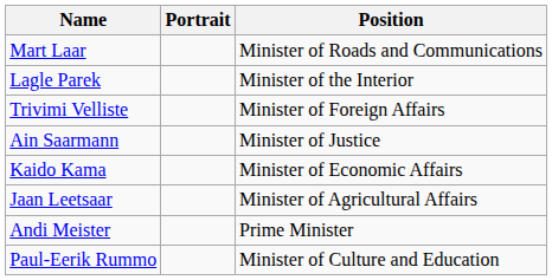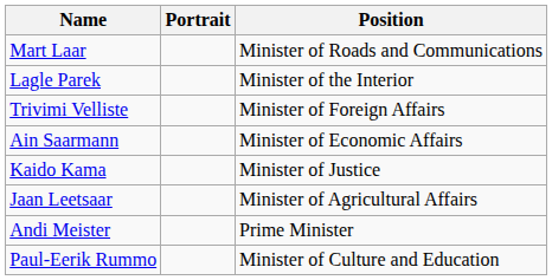 <table class="wikitable">
 <tr>
 <th>Name</th>
 <th>Portrait</th>
 <th>Position</th>
 </tr>
 <tr>
 <td><a href='#'>Mart Laar</a></td>
 <td></td>
 <td>Minister of Roads and Communications</td>
 </tr>
 <tr>
 <td><a href='#'>Lagle Parek</a></td>
 <td></td>
 <td>Minister of the Interior</td>
 </tr>
 <tr>
 <td><a href='#'>Trivimi Velliste</a></td>
 <td></td>
 <td>Minister of Foreign Affairs</td>
 </tr>
 <tr>
 <td><a href='#'>Ain Saarmann</a></td>
 <td></td>
-<td>Minister of Justice</td>
+<td>Minister of Economic Affairs</td>
 </tr>
 <tr>
 <td><a href='#'>Kaido Kama</a></td>
 <td></td>
-<td>Minister of Economic Affairs</td>
+<td>Minister of Justice</td>
 </tr>
 <tr>
 <td><a href='#'>Jaan Leetsaar</a></td>
 <td></td>
 <td>Minister of Agricultural Affairs</td>
 </tr>
 <tr>
 <td><a href='#'>Andi Meister</a></td>
 <td></td>
 <td>Prime Minister</td>
 </tr>
 <tr>
 <td><a href='#'>Paul-Eerik Rummo</a></td>
 <td></td>
 <td>Minister of Culture and Education</td>
 </tr>
 </table>
